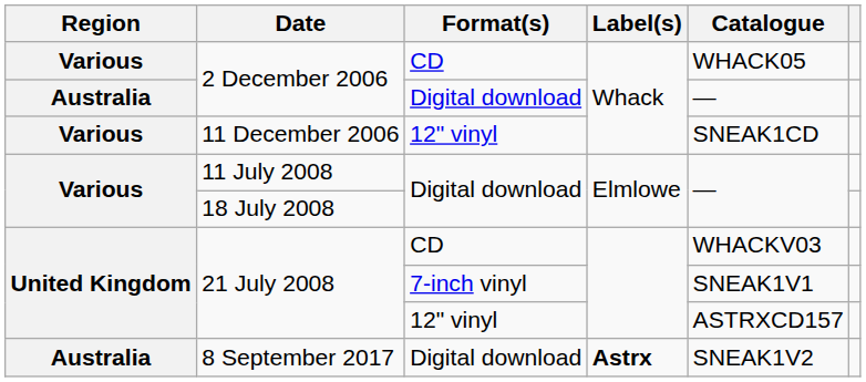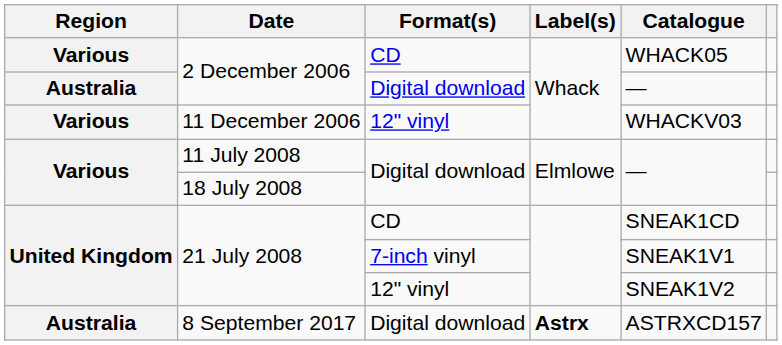 <table class="wikitable plainrowheaders">
 <tr>
 <th scope="col">Region</th>
 <th scope="col">Date</th>
 <th scope="col">Format(s)</th>
 <th scope="col">Label(s)</th>
 <th scope="col">Catalogue</th>
 <th scope="col"></th>
 </tr>
 <tr>
 <th scope="row">Various</th>
 <td rowspan="2">2 December 2006</td>
 <td><a href='#'>CD</a></td>
 <td rowspan="3">Whack</td>
 <td>WHACK05</td>
 <td></td>
 </tr>
 <tr>
 <th scope="row">Australia</th>
 <td><a href='#'>Digital download</a></td>
 <td>—</td>
 <td></td>
 </tr>
 <tr>
 <th scope="row">Various</th>
 <td>11 December 2006</td>
 <td><a href='#'>12" vinyl</a></td>
-<td>SNEAK1CD</td>
+<td>WHACKV03</td>
 <td></td>
 </tr>
 <tr>
 <th scope="row" rowspan="2">Various</th>
 <td>11 July 2008</td>
 <td rowspan="2">Digital download</td>
 <td rowspan="2">Elmlowe</td>
 <td rowspan="2">—</td>
 <td></td>
 </tr>
 <tr>
 <td>18 July 2008</td>
 <td></td>
 </tr>
 <tr>
 <th scope="row" rowspan="3">United Kingdom</th>
 <td rowspan="3">21 July 2008</td>
 <td>CD</td>
 <td rowspan="3"></td>
-<td>WHACKV03</td>
+<td>SNEAK1CD</td>
 <td></td>
 </tr>
 <tr>
 <td><a href='#'>7-inch</a> vinyl</td>
 <td>SNEAK1V1</td>
 <td></td>
 </tr>
 <tr>
 <td>12" vinyl</td>
-<td>ASTRXCD157</td>
+<td>SNEAK1V2</td>
 </tr>
 <tr>
 <th scope="row">Australia</th>
 <td>8 September 2017</td>
 <td>Digital download</td>
 <td><strong>Astrx</strong></td>
-<td>SNEAK1V2</td>
+<td>ASTRXCD157</td>
 <td></td>
 </tr>
 </table>
